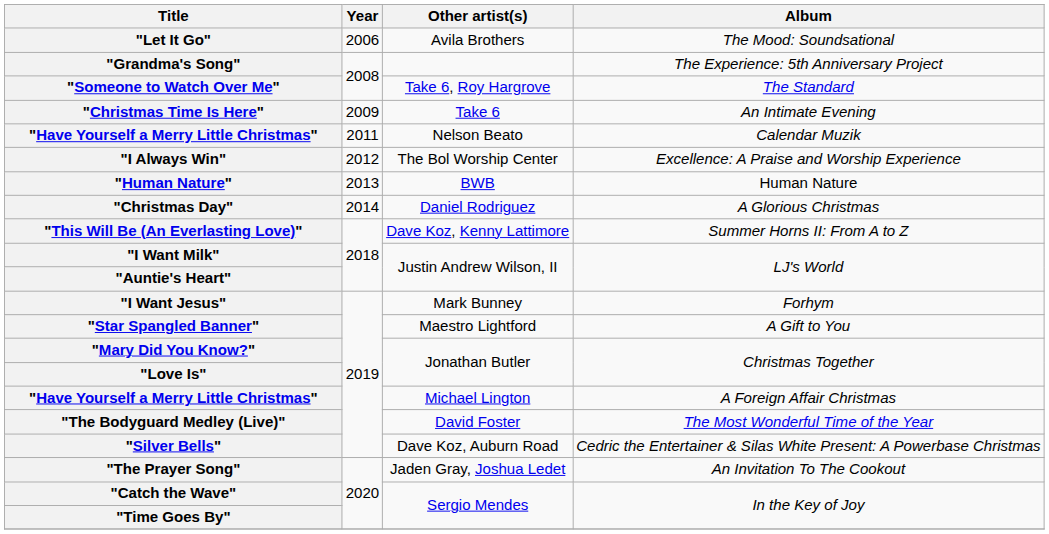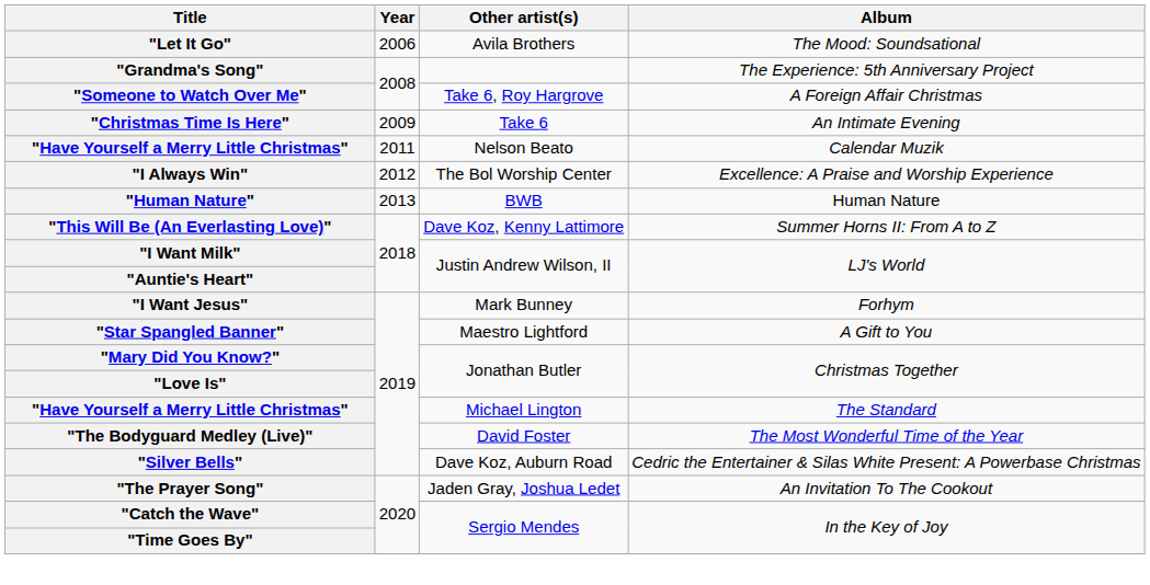 <table class="wikitable plainrowheaders" style="text-align:center;">
 <tr>
 <th scope="col" style="width:22em;">Title</th>
 <th scope="col">Year</th>
 <th scope="col">Other artist(s)</th>
 <th scope="col">Album</th>
 </tr>
 <tr>
 <th scope="row">"Let It Go"</th>
 <td align="center">2006</td>
 <td>Avila Brothers</td>
 <td><em>The Mood: Soundsational</em></td>
 </tr>
 <tr>
 <th scope="row">"Grandma's Song"</th>
 <td rowspan=2 align="center">2008</td>
 <td></td>
 <td><em>The Experience: 5th Anniversary Project</em></td>
 </tr>
 <tr>
 <th scope="row">"<a href='#'>Someone to Watch Over Me</a>"</th>
 <td><a href='#'>Take 6</a>, <a href='#'>Roy Hargrove</a></td>
-<td><em><a href='#'>The Standard</a></em></td>
+<td><em>A Foreign Affair Christmas</em></td>
 </tr>
 <tr>
 <th scope="row">"<a href='#'>Christmas Time Is Here</a>"</th>
 <td align="center">2009</td>
 <td><a href='#'>Take 6</a></td>
 <td><em>An Intimate Evening</em></td>
 </tr>
 <tr>
 <th scope="row">"<a href='#'>Have Yourself a Merry Little Christmas</a>"</th>
 <td align="center">2011</td>
 <td>Nelson Beato</td>
 <td><em>Calendar Muzik</em></td>
 </tr>
 <tr>
 <th scope="row">"I Always Win"</th>
 <td align="center">2012</td>
 <td>The Bol Worship Center</td>
 <td><em>Excellence: A Praise and Worship Experience</em></td>
 </tr>
 <tr>
 <th scope="row">"<a href='#'>Human Nature</a>"</th>
 <td align="center">2013</td>
 <td><a href='#'>BWB</a></td>
 <td>Human Nature</td>
-</tr>
-<tr>
-<th scope="row">"Christmas Day"</th>
-<td align="center">2014</td>
-<td><a href='#'>Daniel Rodriguez</a></td>
-<td><em>A Glorious Christmas</em></td>
 </tr>
 <tr>
 <th scope="row">"<a href='#'>This Will Be (An Everlasting Love)</a>"</th>
 <td rowspan=3 align="center">2018</td>
 <td><a href='#'>Dave Koz</a>, <a href='#'>Kenny Lattimore</a></td>
 <td><em>Summer Horns II: From A to Z</em></td>
 </tr>
 <tr>
 <th scope="row">"I Want Milk"</th>
 <td rowspan=2>Justin Andrew Wilson, II</td>
 <td rowspan=2><em>LJ's World</em></td>
 </tr>
 <tr>
 <th scope="row">"Auntie's Heart"</th>
 </tr>
 <tr>
 <th scope="row">"I Want Jesus"</th>
 <td rowspan=7 align="center">2019</td>
 <td>Mark Bunney</td>
 <td><em>Forhym</em></td>
 </tr>
 <tr>
 <th scope="row">"<a href='#'>Star Spangled Banner</a>"</th>
 <td>Maestro Lightford</td>
 <td><em>A Gift to You</em></td>
 </tr>
 <tr>
 <th scope="row">"<a href='#'>Mary Did You Know?</a>"</th>
 <td rowspan=2>Jonathan Butler</td>
 <td rowspan=2><em>Christmas Together</em></td>
 </tr>
 <tr>
 <th scope="row">"Love Is"</th>
 </tr>
 <tr>
 <th scope="row">"<a href='#'>Have Yourself a Merry Little Christmas</a>"</th>
 <td><a href='#'>Michael Lington</a></td>
-<td><em>A Foreign Affair Christmas</em></td>
+<td><em><a href='#'>The Standard</a></em></td>
 </tr>
 <tr>
 <th scope="row">"The Bodyguard Medley (Live)"</th>
 <td><a href='#'>David Foster</a></td>
 <td><em><a href='#'>The Most Wonderful Time of the Year</a></em></td>
 </tr>
 <tr>
 <th scope="row">"<a href='#'>Silver Bells</a>"</th>
 <td>Dave Koz, Auburn Road</td>
 <td><em>Cedric the Entertainer & Silas White Present: A Powerbase Christmas</em></td>
 </tr>
 <tr>
 <th scope="row">"The Prayer Song"</th>
 <td align="center" rowspan=3>2020</td>
 <td>Jaden Gray, <a href='#'>Joshua Ledet</a></td>
 <td><em>An Invitation To The Cookout</em></td>
 </tr>
 <tr>
 <th scope="row">"Catch the Wave"</th>
 <td rowspan=2><a href='#'>Sergio Mendes</a></td>
 <td rowspan=2><em>In the Key of Joy</em></td>
 </tr>
 <tr>
 <th scope="row">"Time Goes By"</th>
 </tr>
 <tr>
 </tr>
 </table>
